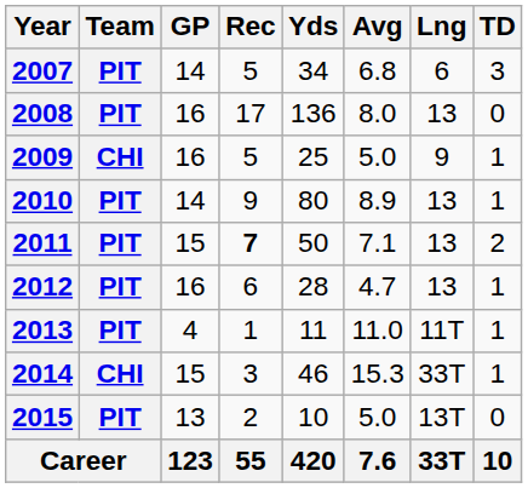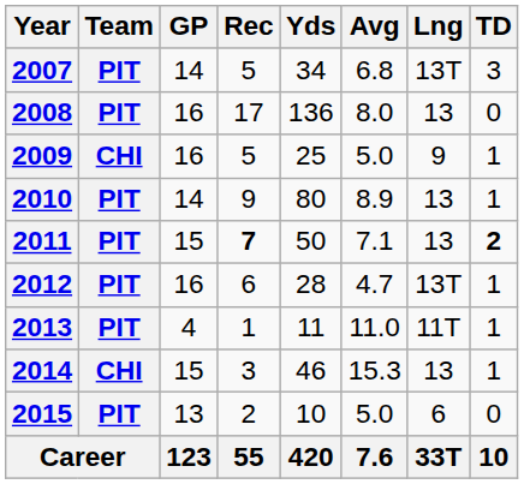 <table class= "wikitable" style="text-align:center;">
 <tr>
 <th>Year</th>
 <th>Team</th>
 <th>GP</th>
 <th>Rec</th>
 <th>Yds</th>
 <th>Avg</th>
 <th>Lng</th>
 <th>TD</th>
 </tr>
 <tr>
 <th><a href='#'>2007</a></th>
 <th><a href='#'>PIT</a></th>
 <td>14</td>
 <td>5</td>
 <td>34</td>
 <td>6.8</td>
-<td>6</td>
+<td>13T</td>
 <td>3</td>
 </tr>
 <tr>
 <th><a href='#'>2008</a></th>
 <th><a href='#'>PIT</a></th>
 <td>16</td>
 <td>17</td>
 <td>136</td>
 <td>8.0</td>
 <td>13</td>
 <td>0</td>
 </tr>
 <tr>
 <th><a href='#'>2009</a></th>
 <th><a href='#'>CHI</a></th>
 <td>16</td>
 <td>5</td>
 <td>25</td>
 <td>5.0</td>
 <td>9</td>
 <td>1</td>
 </tr>
 <tr>
 <th><a href='#'>2010</a></th>
 <th><a href='#'>PIT</a></th>
 <td>14</td>
 <td>9</td>
 <td>80</td>
 <td>8.9</td>
 <td>13</td>
 <td>1</td>
 </tr>
 <tr>
 <th><a href='#'>2011</a></th>
 <th><a href='#'>PIT</a></th>
 <td>15</td>
 <td><strong>7</strong></td>
 <td>50</td>
 <td>7.1</td>
 <td>13</td>
-<td>2</td>
+<td><strong>2</strong></td>
 </tr>
 <tr>
 <th><a href='#'>2012</a></th>
 <th><a href='#'>PIT</a></th>
 <td>16</td>
 <td>6</td>
 <td>28</td>
 <td>4.7</td>
-<td>13</td>
+<td>13T</td>
 <td>1</td>
 </tr>
 <tr>
 <th><a href='#'>2013</a></th>
 <th><a href='#'>PIT</a></th>
 <td>4</td>
 <td>1</td>
 <td>11</td>
 <td>11.0</td>
 <td>11T</td>
 <td>1</td>
 </tr>
 <tr>
 <th><a href='#'>2014</a></th>
 <th><a href='#'>CHI</a></th>
 <td>15</td>
 <td>3</td>
 <td>46</td>
 <td>15.3</td>
-<td>33T</td>
+<td>13</td>
 <td>1</td>
 </tr>
 <tr>
 <th><a href='#'>2015</a></th>
 <th><a href='#'>PIT</a></th>
 <td>13</td>
 <td>2</td>
 <td>10</td>
 <td>5.0</td>
-<td>13T</td>
+<td>6</td>
 <td>0</td>
 </tr>
 <tr>
 <th colspan="2">Career</th>
 <th>123</th>
 <th>55</th>
 <th>420</th>
 <th>7.6</th>
 <th>33T</th>
 <th>10</th>
 </tr>
 </table>
